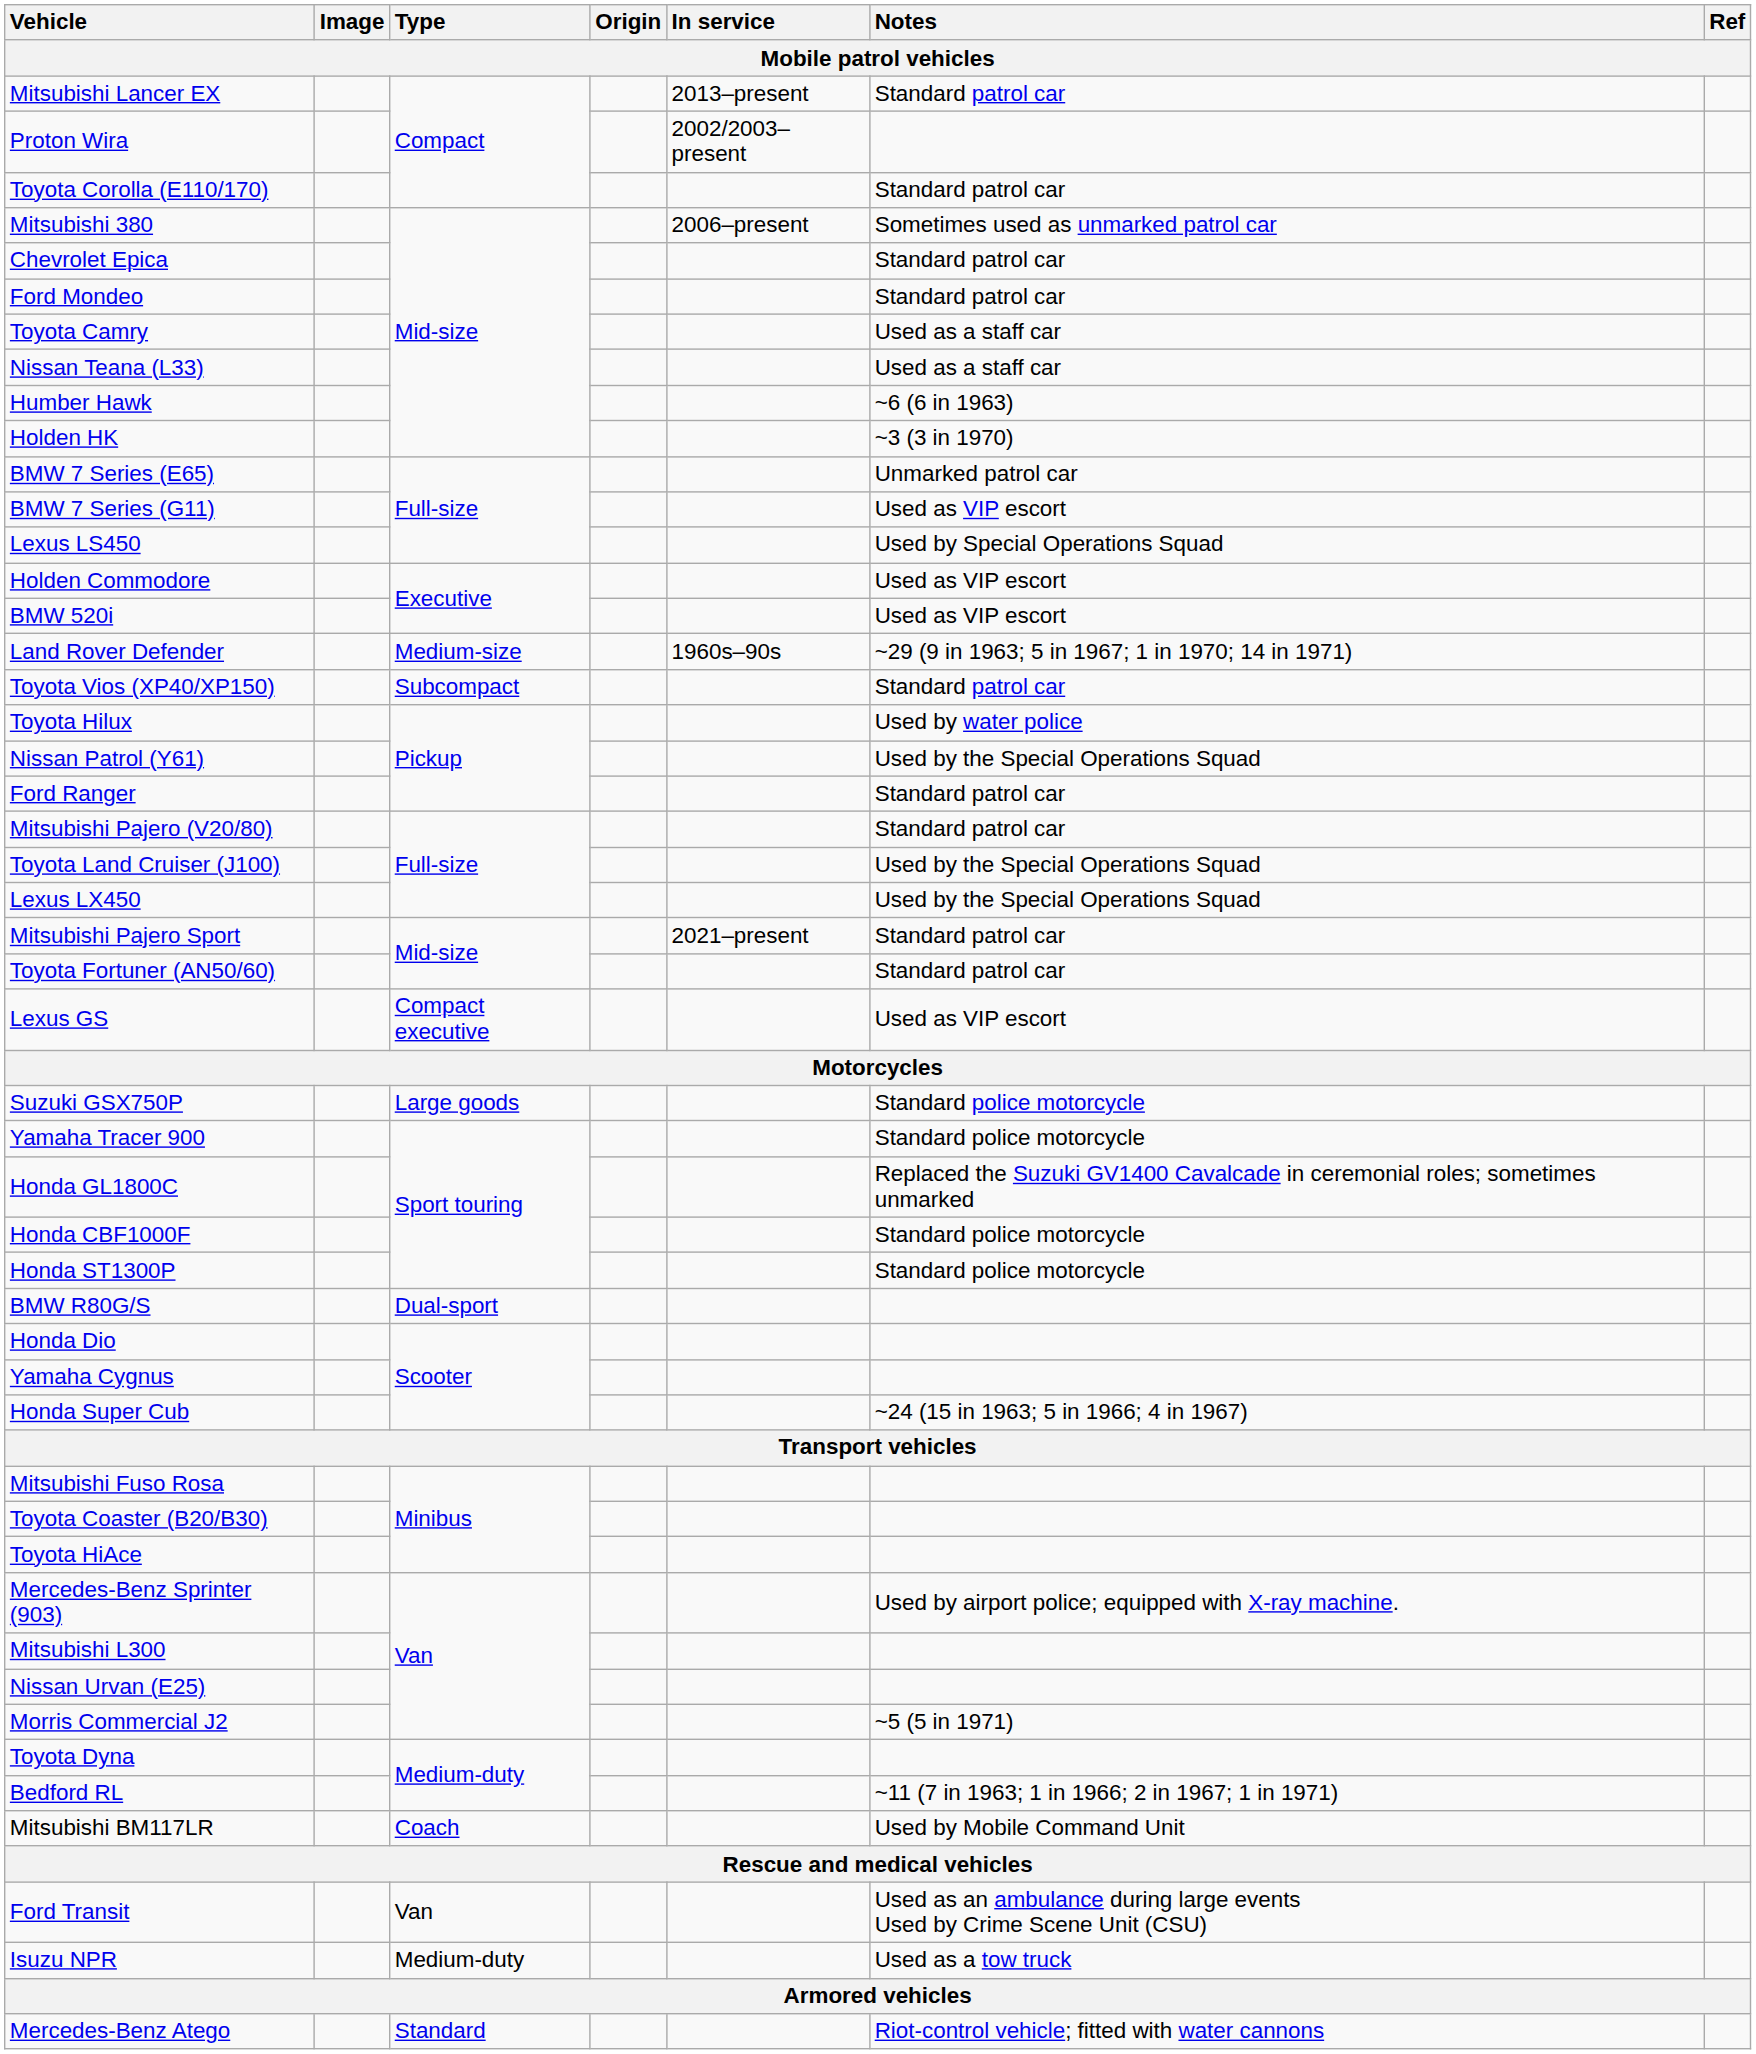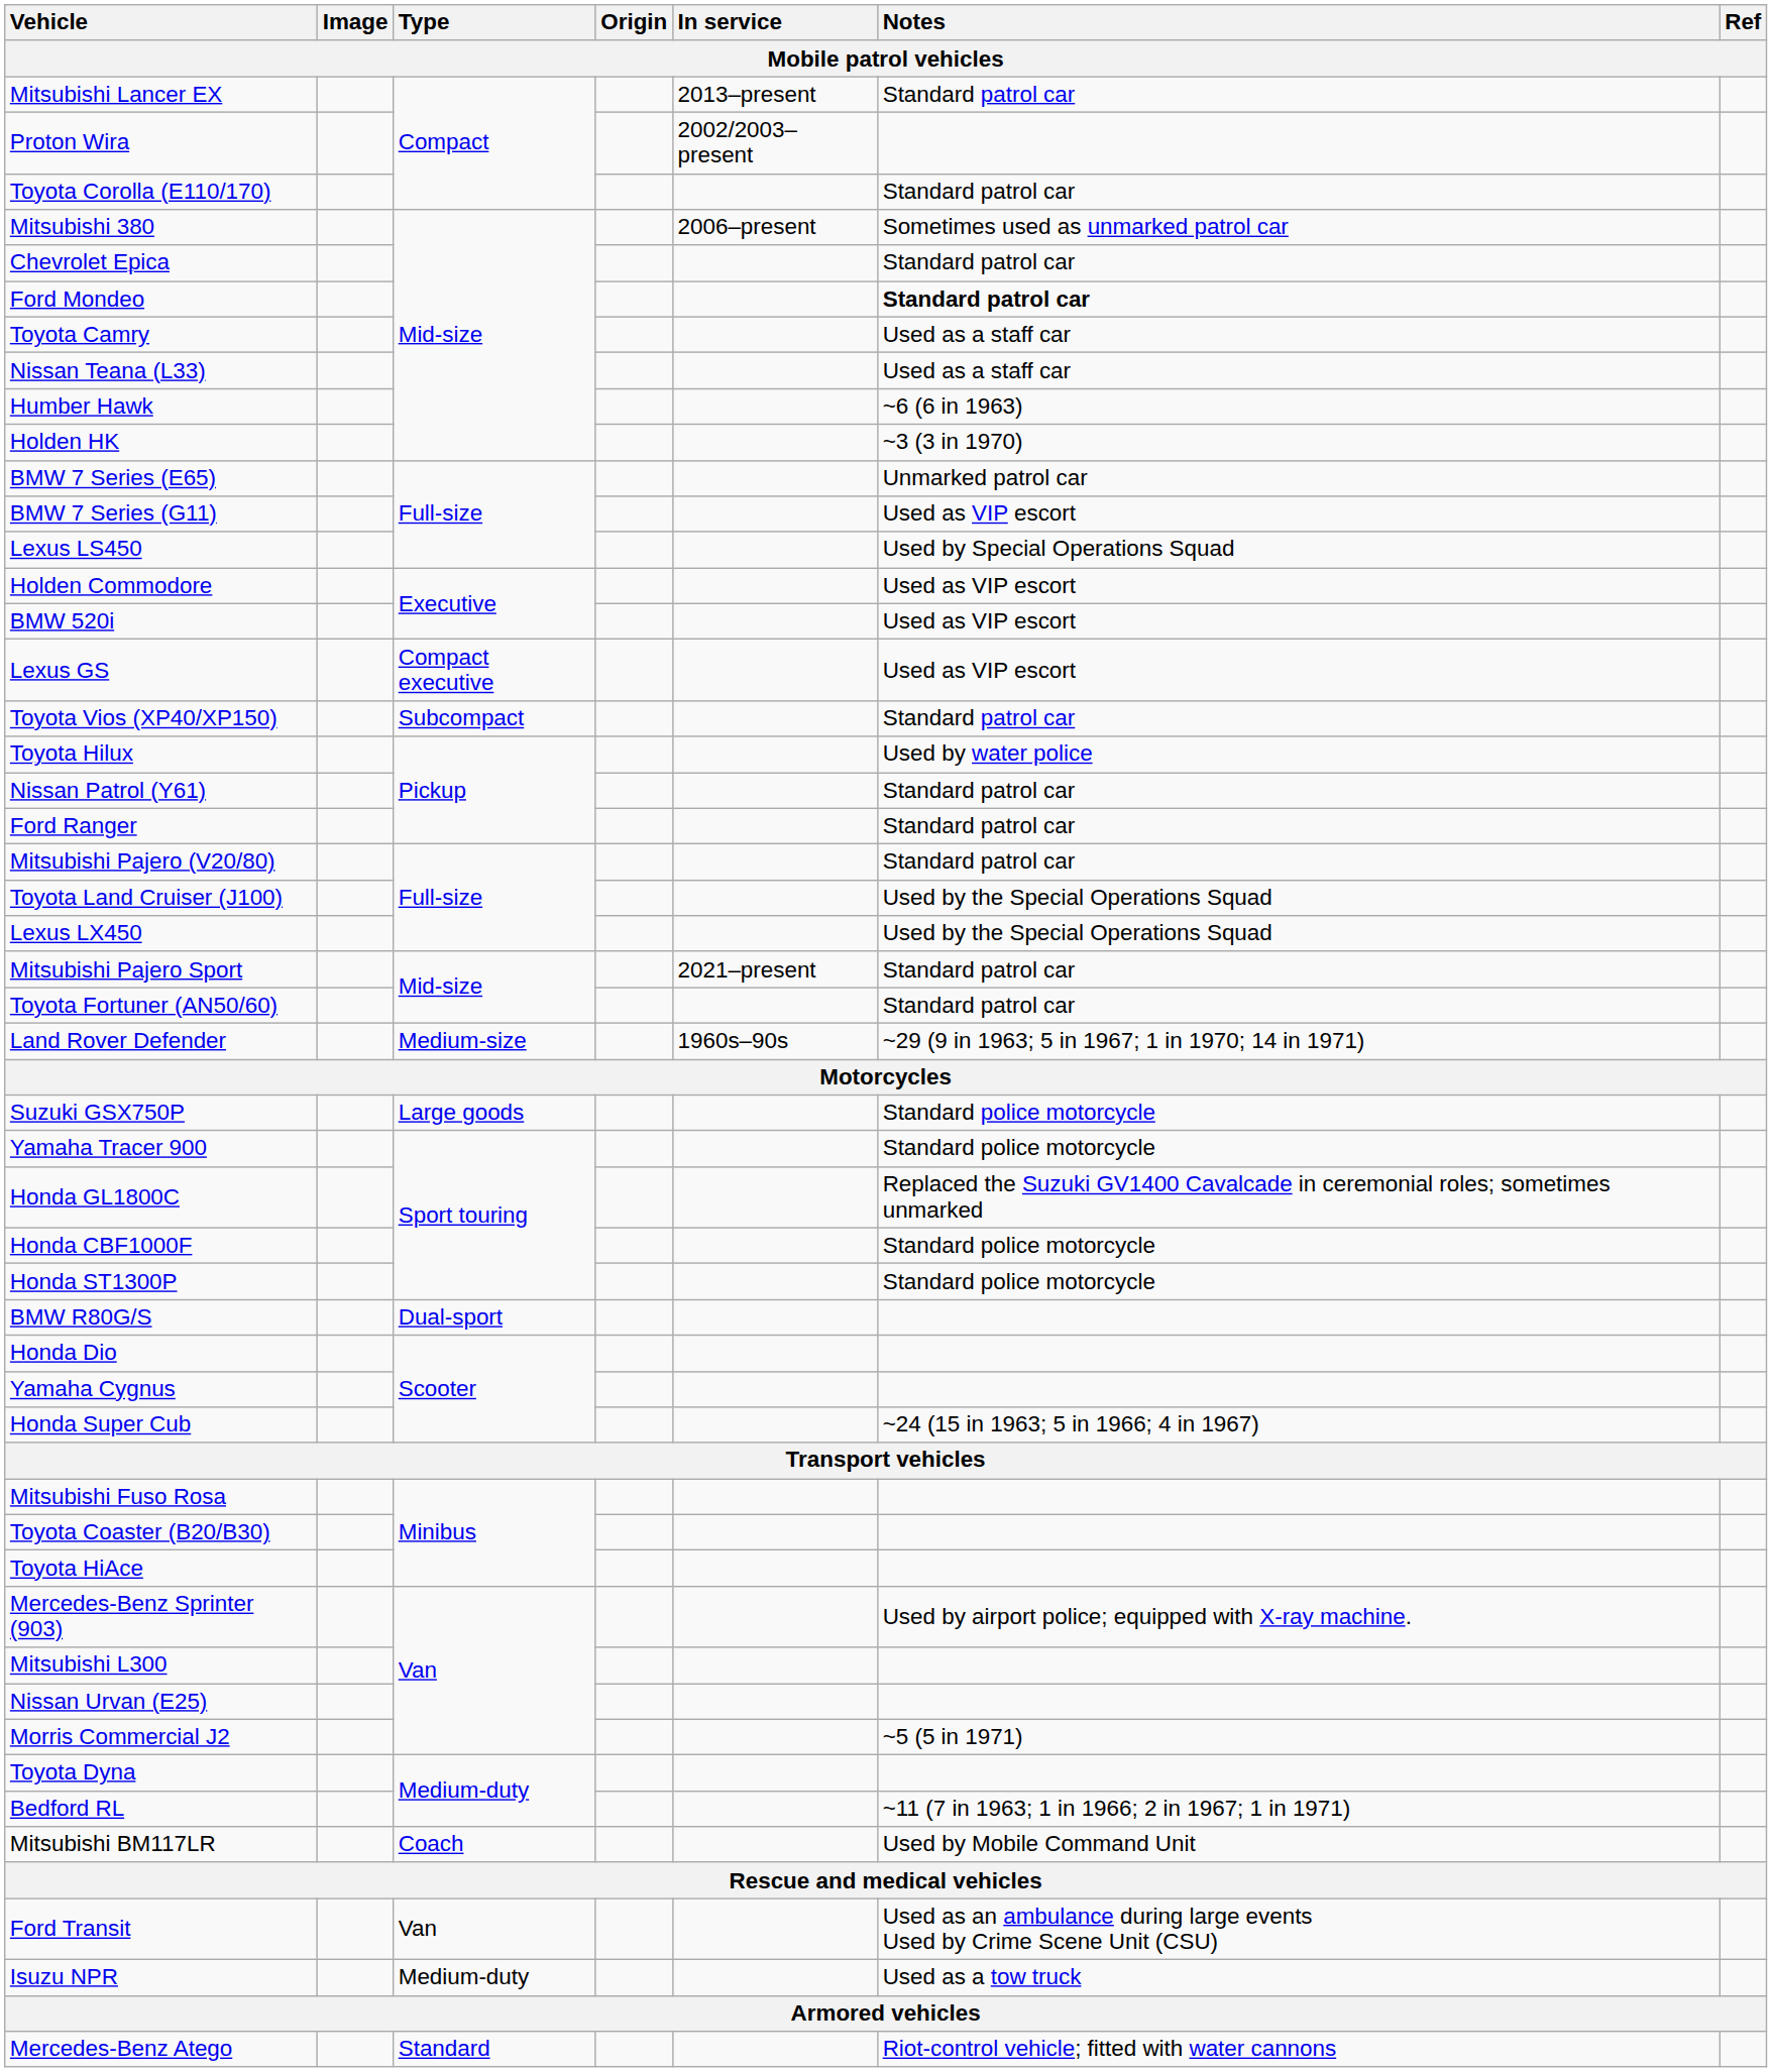 <table class="wikitable">
 <tr>
 <th style="text-align: left;">Vehicle</th>
 <th style="text-align: left;">Image</th>
 <th style="text-align: left;">Type</th>
 <th style="text-align: left;">Origin</th>
 <th style="text-align: left;">In service</th>
 <th style="text-align: left;">Notes</th>
 <th style="text-align: left;">Ref</th>
 </tr>
 <tr>
 <th colspan="7">Mobile patrol vehicles</th>
 </tr>
 <tr>
 <td><a href='#'>Mitsubishi Lancer EX</a></td>
 <td></td>
 <td rowspan="3"><a href='#'>Compact</a></td>
 <td></td>
 <td>2013–present</td>
 <td>Standard <a href='#'>patrol car</a></td>
 <td></td>
 </tr>
 <tr>
 <td><a href='#'>Proton Wira</a></td>
 <td></td>
 <td></td>
 <td>2002/2003–present</td>
 <td></td>
 <td></td>
 </tr>
 <tr>
 <td><a href='#'>Toyota Corolla (E110/170)</a></td>
 <td></td>
 <td></td>
 <td></td>
 <td>Standard patrol car</td>
 <td></td>
 </tr>
 <tr>
 <td><a href='#'>Mitsubishi 380</a></td>
 <td></td>
 <td rowspan="7"><a href='#'>Mid-size</a></td>
 <td></td>
 <td>2006–present</td>
 <td>Sometimes used as <a href='#'>unmarked patrol car</a></td>
 <td></td>
 </tr>
 <tr>
 <td><a href='#'>Chevrolet Epica</a></td>
 <td></td>
 <td></td>
 <td></td>
 <td>Standard patrol car</td>
 <td></td>
 </tr>
 <tr>
 <td><a href='#'>Ford Mondeo</a></td>
 <td></td>
 <td></td>
 <td></td>
-<td>Standard patrol car</td>
+<td><strong>Standard patrol car</strong></td>
 <td></td>
 </tr>
 <tr>
 <td><a href='#'>Toyota Camry</a></td>
 <td></td>
 <td></td>
 <td></td>
 <td>Used as a staff car</td>
 <td></td>
 </tr>
 <tr>
 <td><a href='#'>Nissan Teana (L33)</a></td>
 <td></td>
 <td></td>
 <td></td>
 <td>Used as a staff car</td>
 <td></td>
 </tr>
 <tr>
 <td><a href='#'>Humber Hawk</a></td>
 <td></td>
 <td></td>
 <td></td>
 <td>~6 (6 in 1963)</td>
 <td></td>
 </tr>
 <tr>
 <td><a href='#'>Holden HK</a></td>
 <td></td>
 <td></td>
 <td></td>
 <td>~3 (3 in 1970)</td>
 <td></td>
 </tr>
 <tr>
 <td><a href='#'>BMW 7 Series (E65)</a></td>
 <td></td>
 <td rowspan="3"><a href='#'>Full-size</a></td>
 <td></td>
 <td></td>
 <td>Unmarked patrol car</td>
 <td></td>
 </tr>
 <tr>
 <td><a href='#'>BMW 7 Series (G11)</a></td>
 <td></td>
 <td></td>
 <td></td>
 <td>Used as <a href='#'>VIP</a> escort</td>
 <td></td>
 </tr>
 <tr>
 <td><a href='#'>Lexus LS450</a></td>
 <td></td>
 <td></td>
 <td></td>
 <td>Used by Special Operations Squad</td>
 <td></td>
 </tr>
 <tr>
 <td><a href='#'>Holden Commodore</a></td>
 <td></td>
 <td rowspan="2"><a href='#'>Executive</a></td>
 <td></td>
 <td></td>
 <td>Used as VIP escort</td>
 <td></td>
 </tr>
 <tr>
 <td><a href='#'>BMW 520i</a></td>
 <td></td>
 <td></td>
 <td></td>
 <td>Used as VIP escort</td>
 <td></td>
 </tr>
 <tr>
-<td><a href='#'>Land Rover Defender</a></td>
+<td><a href='#'>Lexus GS</a></td>
 <td></td>
-<td><a href='#'>Medium-size</a></td>
+<td><a href='#'>Compact executive</a></td>
 <td></td>
-<td>1960s–90s</td>
-<td>~29 (9 in 1963; 5 in 1967; 1 in 1970; 14 in 1971)</td>
+<td></td>
+<td>Used as VIP escort</td>
 <td></td>
 </tr>
 <tr>
 <td><a href='#'>Toyota Vios (XP40/XP150)</a></td>
 <td></td>
 <td><a href='#'>Subcompact</a></td>
 <td></td>
 <td></td>
 <td>Standard <a href='#'>patrol car</a></td>
 <td></td>
 </tr>
 <tr>
 <td><a href='#'>Toyota Hilux</a></td>
 <td></td>
 <td rowspan="3"><a href='#'>Pickup</a></td>
 <td></td>
 <td></td>
 <td>Used by <a href='#'>water police</a></td>
 <td></td>
 </tr>
 <tr>
 <td><a href='#'>Nissan Patrol (Y61)</a></td>
 <td></td>
 <td></td>
 <td></td>
-<td>Used by the Special Operations Squad</td>
+<td>Standard patrol car</td>
 <td></td>
 </tr>
 <tr>
 <td><a href='#'>Ford Ranger</a></td>
 <td></td>
 <td></td>
 <td></td>
 <td>Standard patrol car</td>
 <td></td>
 </tr>
 <tr>
 <td><a href='#'>Mitsubishi Pajero (V20/80)</a></td>
 <td></td>
 <td rowspan="3"><a href='#'>Full-size</a></td>
 <td></td>
 <td></td>
 <td>Standard patrol car</td>
 <td></td>
 </tr>
 <tr>
 <td><a href='#'>Toyota Land Cruiser (J100)</a></td>
 <td></td>
 <td></td>
 <td></td>
 <td>Used by the Special Operations Squad</td>
 <td></td>
 </tr>
 <tr>
 <td><a href='#'>Lexus LX450</a></td>
 <td></td>
 <td></td>
 <td></td>
 <td>Used by the Special Operations Squad</td>
 <td></td>
 </tr>
 <tr>
 <td><a href='#'>Mitsubishi Pajero Sport</a></td>
 <td></td>
 <td rowspan="2"><a href='#'>Mid-size</a></td>
 <td></td>
 <td>2021–present</td>
 <td>Standard patrol car</td>
 <td></td>
 </tr>
 <tr>
 <td><a href='#'>Toyota Fortuner (AN50/60)</a></td>
 <td></td>
 <td></td>
 <td></td>
 <td>Standard patrol car</td>
 <td></td>
 </tr>
 <tr>
-<td><a href='#'>Lexus GS</a></td>
+<td><a href='#'>Land Rover Defender</a></td>
 <td></td>
-<td><a href='#'>Compact executive</a></td>
+<td><a href='#'>Medium-size</a></td>
 <td></td>
-<td></td>
-<td>Used as VIP escort</td>
+<td>1960s–90s</td>
+<td>~29 (9 in 1963; 5 in 1967; 1 in 1970; 14 in 1971)</td>
 <td></td>
 </tr>
 <tr>
 <th colspan="7">Motorcycles</th>
 </tr>
 <tr>
 <td><a href='#'>Suzuki GSX750P</a></td>
 <td></td>
 <td><a href='#'>Large goods</a></td>
 <td></td>
 <td></td>
 <td>Standard <a href='#'>police motorcycle</a></td>
 <td></td>
 </tr>
 <tr>
 <td><a href='#'>Yamaha Tracer 900</a></td>
 <td></td>
 <td rowspan="4"><a href='#'>Sport touring</a></td>
 <td></td>
 <td></td>
 <td>Standard police motorcycle</td>
 <td></td>
 </tr>
 <tr>
 <td><a href='#'>Honda GL1800C</a></td>
 <td></td>
 <td></td>
 <td></td>
 <td>Replaced the <a href='#'>Suzuki GV1400 Cavalcade</a> in ceremonial roles; sometimes unmarked</td>
 <td></td>
 </tr>
 <tr>
 <td><a href='#'>Honda CBF1000F</a></td>
 <td></td>
 <td></td>
 <td></td>
 <td>Standard police motorcycle</td>
 <td></td>
 </tr>
 <tr>
 <td><a href='#'>Honda ST1300P</a></td>
 <td></td>
 <td></td>
 <td></td>
 <td>Standard police motorcycle</td>
 <td></td>
 </tr>
 <tr>
 <td><a href='#'>BMW R80G/S</a></td>
 <td></td>
 <td><a href='#'>Dual-sport</a></td>
 <td></td>
 <td></td>
 <td></td>
 <td></td>
 </tr>
 <tr>
 <td><a href='#'>Honda Dio</a></td>
 <td></td>
 <td rowspan="3"><a href='#'>Scooter</a></td>
 <td></td>
 <td></td>
 <td></td>
 <td></td>
 </tr>
 <tr>
 <td><a href='#'>Yamaha Cygnus</a></td>
 <td></td>
 <td></td>
 <td></td>
 <td></td>
 <td></td>
 </tr>
 <tr>
 <td><a href='#'>Honda Super Cub</a></td>
 <td></td>
 <td></td>
 <td></td>
 <td>~24 (15 in 1963; 5 in 1966; 4 in 1967)</td>
 <td></td>
 </tr>
 <tr>
 <th colspan="7">Transport vehicles</th>
 </tr>
 <tr>
 <td><a href='#'>Mitsubishi Fuso Rosa</a></td>
 <td></td>
 <td rowspan="3"><a href='#'>Minibus</a></td>
 <td></td>
 <td></td>
 <td></td>
 <td></td>
 </tr>
 <tr>
 <td><a href='#'>Toyota Coaster (B20/B30)</a></td>
 <td></td>
 <td></td>
 <td></td>
 <td></td>
 <td></td>
 </tr>
 <tr>
 <td><a href='#'>Toyota HiAce</a></td>
 <td></td>
 <td></td>
 <td></td>
 <td></td>
 <td></td>
 </tr>
 <tr>
 <td><a href='#'>Mercedes-Benz Sprinter (903)</a></td>
 <td></td>
 <td rowspan="4"><a href='#'>Van</a></td>
 <td></td>
 <td></td>
 <td>Used by airport police; equipped with <a href='#'>X-ray machine</a>.</td>
 <td></td>
 </tr>
 <tr>
 <td><a href='#'>Mitsubishi L300</a></td>
 <td></td>
 <td></td>
 <td></td>
 <td></td>
 <td></td>
 </tr>
 <tr>
 <td><a href='#'>Nissan Urvan (E25)</a></td>
 <td></td>
 <td></td>
 <td></td>
 <td></td>
 <td></td>
 </tr>
 <tr>
 <td><a href='#'>Morris Commercial J2</a></td>
 <td></td>
 <td></td>
 <td></td>
 <td>~5 (5 in 1971)</td>
 <td></td>
 </tr>
 <tr>
 <td><a href='#'>Toyota Dyna</a></td>
 <td></td>
 <td rowspan="2"><a href='#'>Medium-duty</a></td>
 <td></td>
 <td></td>
 <td></td>
 <td></td>
 </tr>
 <tr>
 <td><a href='#'>Bedford RL</a></td>
 <td></td>
 <td></td>
 <td></td>
 <td>~11 (7 in 1963; 1 in 1966; 2 in 1967; 1 in 1971)</td>
 <td></td>
 </tr>
 <tr>
 <td>Mitsubishi BM117LR</td>
 <td></td>
 <td><a href='#'>Coach</a></td>
 <td></td>
 <td></td>
 <td>Used by Mobile Command Unit</td>
 <td></td>
 </tr>
 <tr>
 <th colspan="7">Rescue and medical vehicles</th>
 </tr>
 <tr>
 <td><a href='#'>Ford Transit</a></td>
 <td></td>
 <td>Van</td>
 <td></td>
 <td></td>
 <td>Used as an <a href='#'>ambulance</a> during large events<br>Used by Crime Scene Unit (CSU)</td>
 <td></td>
 </tr>
 <tr>
 <td><a href='#'>Isuzu NPR</a></td>
 <td></td>
 <td>Medium-duty</td>
 <td></td>
 <td></td>
 <td>Used as a <a href='#'>tow truck</a></td>
 <td></td>
 </tr>
 <tr>
 <th colspan="7">Armored vehicles</th>
 </tr>
 <tr>
 <td><a href='#'>Mercedes-Benz Atego</a></td>
 <td></td>
 <td><a href='#'>Standard</a></td>
 <td></td>
 <td></td>
 <td><a href='#'>Riot-control vehicle</a>; fitted with <a href='#'>water cannons</a></td>
 <td></td>
 </tr>
 </table>
